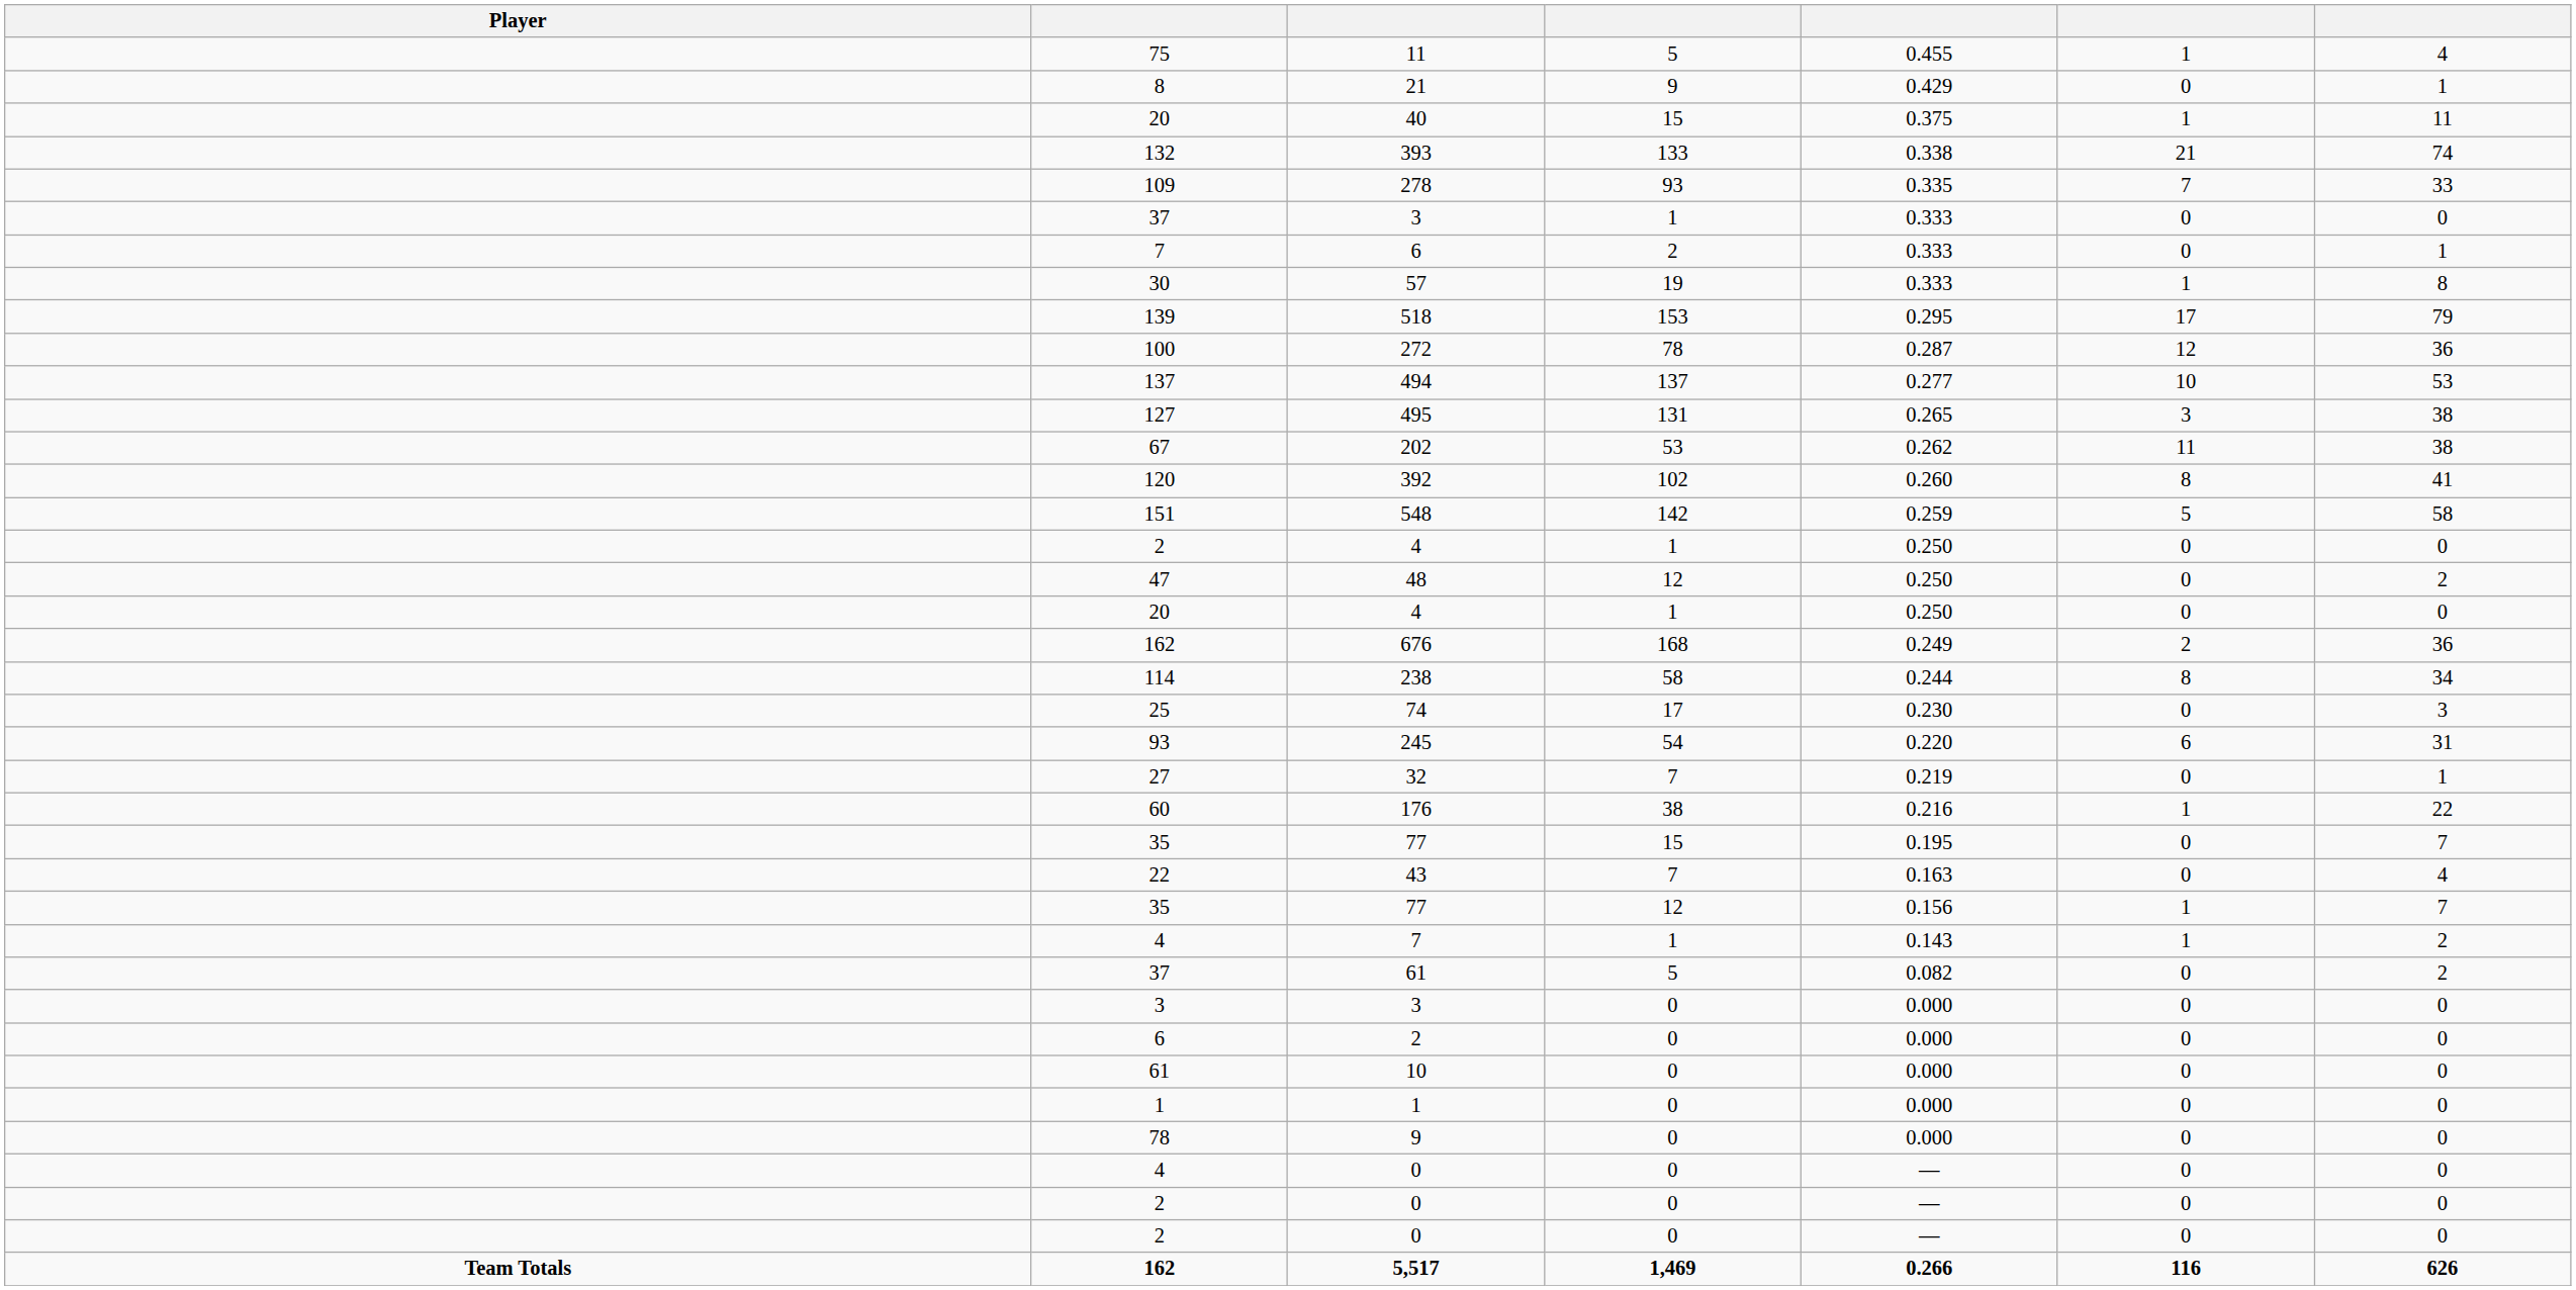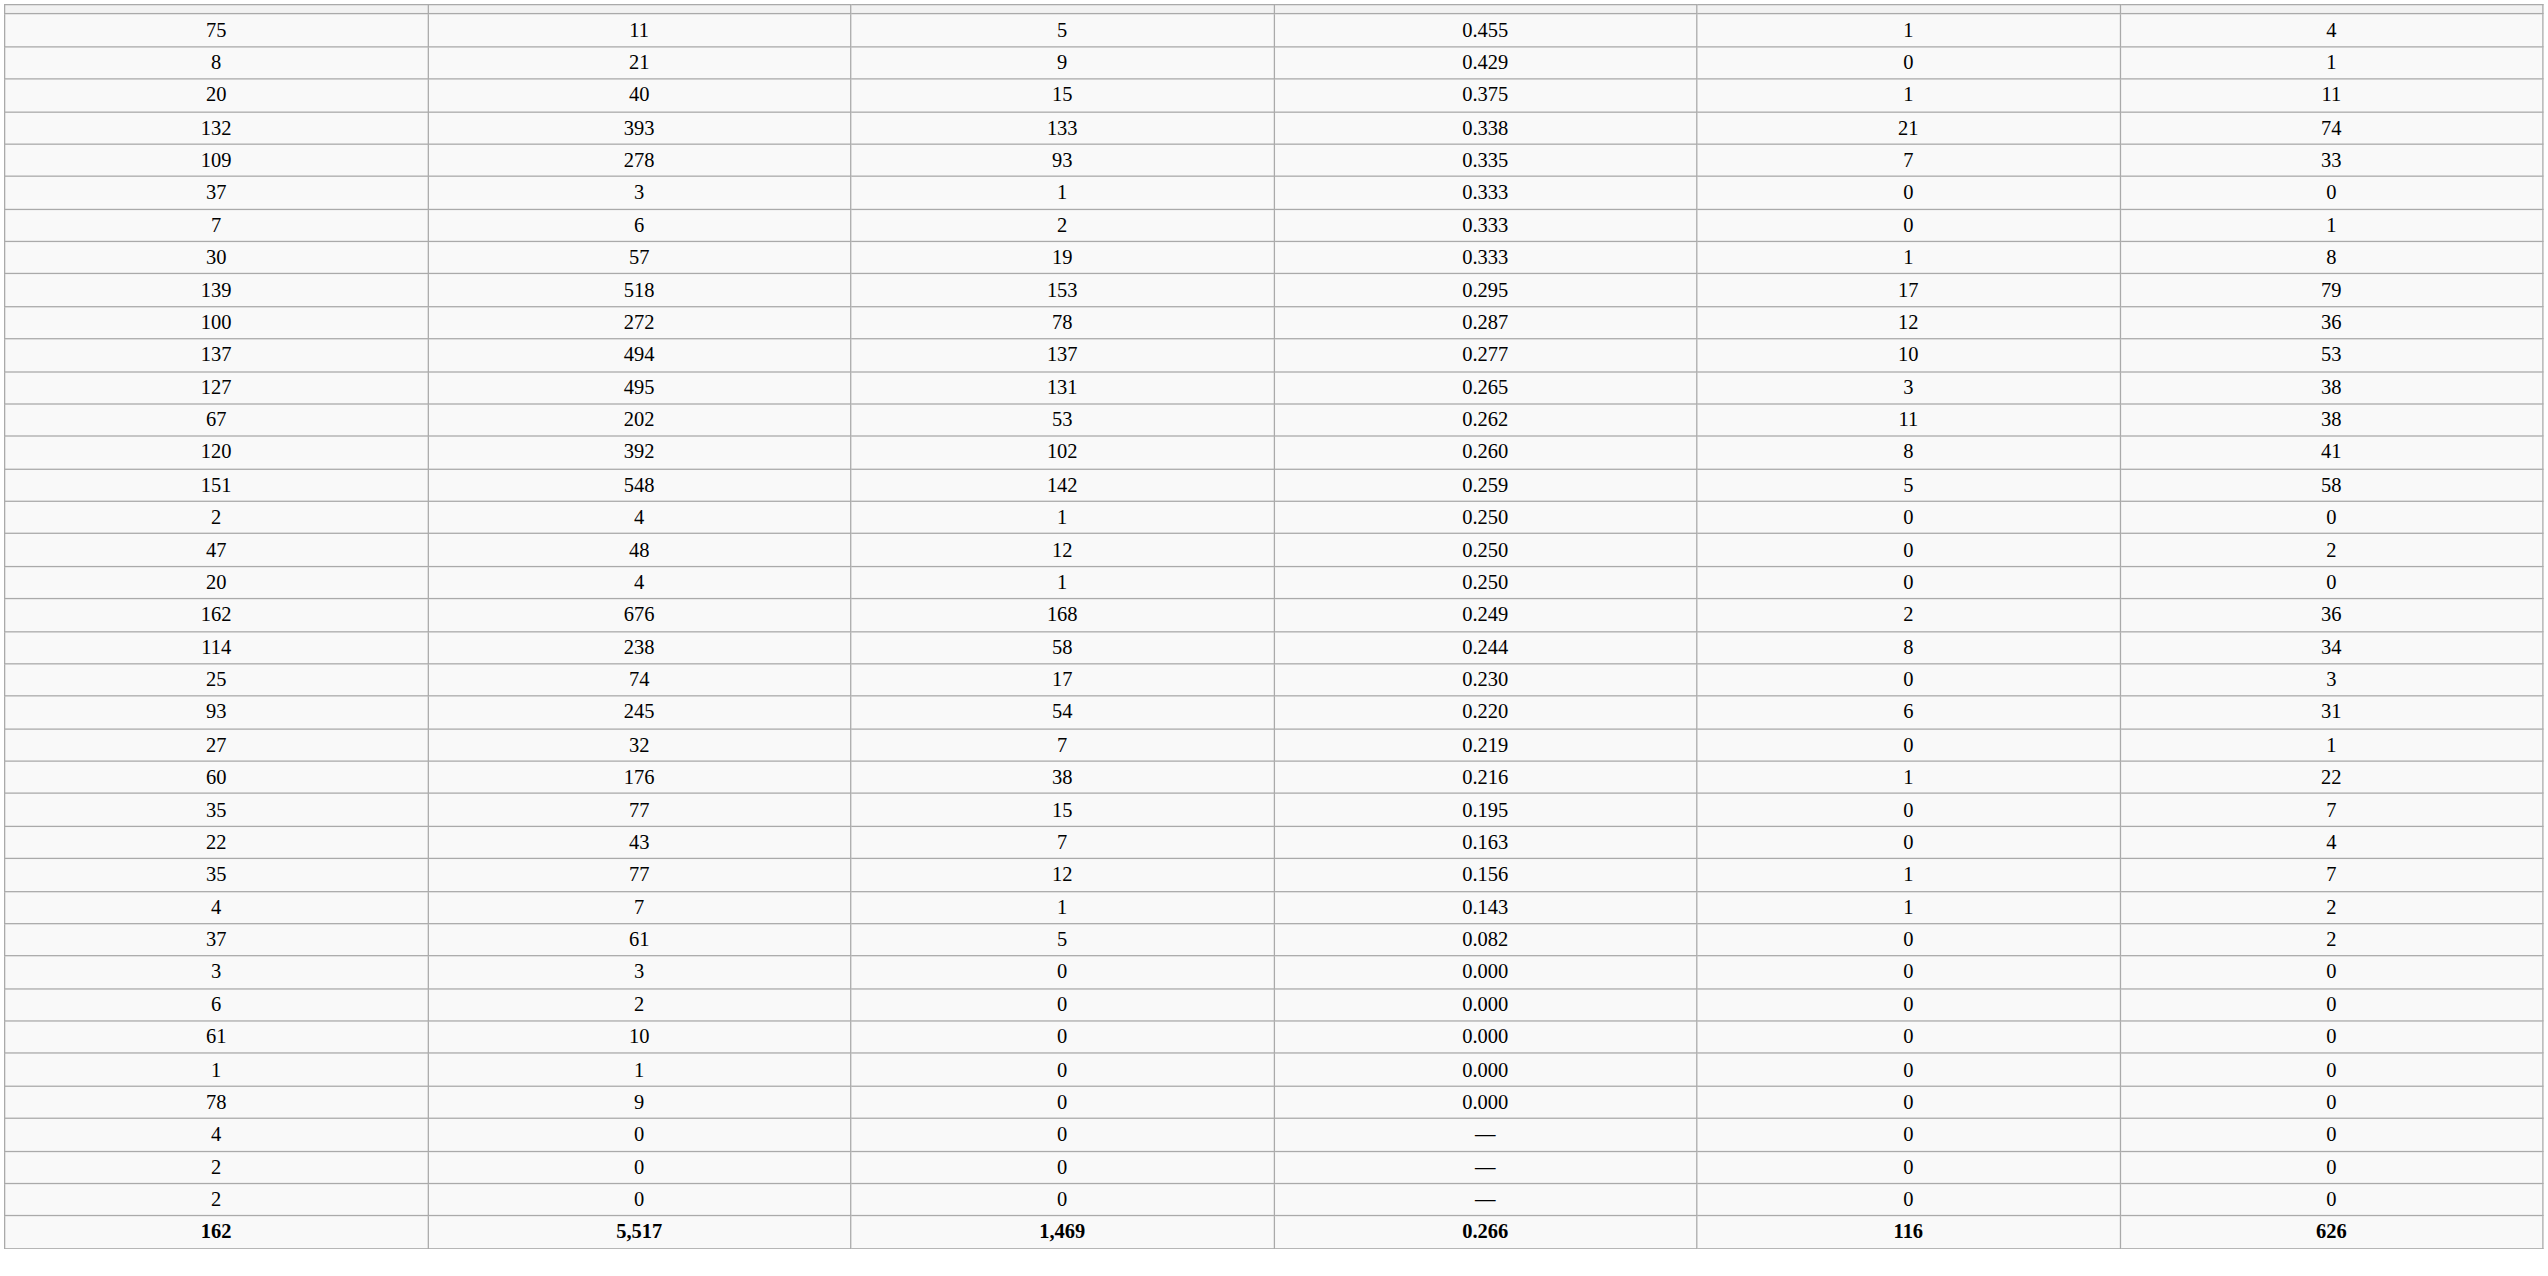 <table class="wikitable sortable" style="text-align:center;" width="100%">
 <tr>
-<th width="40%">Player</th>
 <th width="10%"></th>
 <th width="10%"></th>
 <th width="10%"></th>
 <th width="10%"></th>
 <th width="10%"></th>
 <th width="10%"></th>
 </tr>
 <tr>
-<td></td>
 <td>75</td>
 <td>11</td>
 <td>5</td>
 <td>0.455</td>
 <td>1</td>
 <td>4</td>
 </tr>
 <tr>
-<td></td>
 <td>8</td>
 <td>21</td>
 <td>9</td>
 <td>0.429</td>
 <td>0</td>
 <td>1</td>
 </tr>
 <tr>
-<td></td>
 <td>20</td>
 <td>40</td>
 <td>15</td>
 <td>0.375</td>
 <td>1</td>
 <td>11</td>
 </tr>
 <tr>
-<td></td>
 <td>132</td>
 <td>393</td>
 <td>133</td>
 <td>0.338</td>
 <td>21</td>
 <td>74</td>
 </tr>
 <tr>
-<td></td>
 <td>109</td>
 <td>278</td>
 <td>93</td>
 <td>0.335</td>
 <td>7</td>
 <td>33</td>
 </tr>
 <tr>
-<td></td>
 <td>37</td>
 <td>3</td>
 <td>1</td>
 <td>0.333</td>
 <td>0</td>
 <td>0</td>
 </tr>
 <tr>
-<td></td>
 <td>7</td>
 <td>6</td>
 <td>2</td>
 <td>0.333</td>
 <td>0</td>
 <td>1</td>
 </tr>
 <tr>
-<td></td>
 <td>30</td>
 <td>57</td>
 <td>19</td>
 <td>0.333</td>
 <td>1</td>
 <td>8</td>
 </tr>
 <tr>
-<td></td>
 <td>139</td>
 <td>518</td>
 <td>153</td>
 <td>0.295</td>
 <td>17</td>
 <td>79</td>
 </tr>
 <tr>
-<td></td>
 <td>100</td>
 <td>272</td>
 <td>78</td>
 <td>0.287</td>
 <td>12</td>
 <td>36</td>
 </tr>
 <tr>
-<td></td>
 <td>137</td>
 <td>494</td>
 <td>137</td>
 <td>0.277</td>
 <td>10</td>
 <td>53</td>
 </tr>
 <tr>
-<td></td>
 <td>127</td>
 <td>495</td>
 <td>131</td>
 <td>0.265</td>
 <td>3</td>
 <td>38</td>
 </tr>
 <tr>
-<td></td>
 <td>67</td>
 <td>202</td>
 <td>53</td>
 <td>0.262</td>
 <td>11</td>
 <td>38</td>
 </tr>
 <tr>
-<td></td>
 <td>120</td>
 <td>392</td>
 <td>102</td>
 <td>0.260</td>
 <td>8</td>
 <td>41</td>
 </tr>
 <tr>
-<td></td>
 <td>151</td>
 <td>548</td>
 <td>142</td>
 <td>0.259</td>
 <td>5</td>
 <td>58</td>
 </tr>
 <tr>
-<td></td>
 <td>2</td>
 <td>4</td>
 <td>1</td>
 <td>0.250</td>
 <td>0</td>
 <td>0</td>
 </tr>
 <tr>
-<td></td>
 <td>47</td>
 <td>48</td>
 <td>12</td>
 <td>0.250</td>
 <td>0</td>
 <td>2</td>
 </tr>
 <tr>
-<td></td>
 <td>20</td>
 <td>4</td>
 <td>1</td>
 <td>0.250</td>
 <td>0</td>
 <td>0</td>
 </tr>
 <tr>
-<td></td>
 <td>162</td>
 <td>676</td>
 <td>168</td>
 <td>0.249</td>
 <td>2</td>
 <td>36</td>
 </tr>
 <tr>
-<td></td>
 <td>114</td>
 <td>238</td>
 <td>58</td>
 <td>0.244</td>
 <td>8</td>
 <td>34</td>
 </tr>
 <tr>
-<td></td>
 <td>25</td>
 <td>74</td>
 <td>17</td>
 <td>0.230</td>
 <td>0</td>
 <td>3</td>
 </tr>
 <tr>
-<td></td>
 <td>93</td>
 <td>245</td>
 <td>54</td>
 <td>0.220</td>
 <td>6</td>
 <td>31</td>
 </tr>
 <tr>
-<td></td>
 <td>27</td>
 <td>32</td>
 <td>7</td>
 <td>0.219</td>
 <td>0</td>
 <td>1</td>
 </tr>
 <tr>
-<td></td>
 <td>60</td>
 <td>176</td>
 <td>38</td>
 <td>0.216</td>
 <td>1</td>
 <td>22</td>
 </tr>
 <tr>
-<td></td>
 <td>35</td>
 <td>77</td>
 <td>15</td>
 <td>0.195</td>
 <td>0</td>
 <td>7</td>
 </tr>
 <tr>
-<td></td>
 <td>22</td>
 <td>43</td>
 <td>7</td>
 <td>0.163</td>
 <td>0</td>
 <td>4</td>
 </tr>
 <tr>
-<td></td>
 <td>35</td>
 <td>77</td>
 <td>12</td>
 <td>0.156</td>
 <td>1</td>
 <td>7</td>
 </tr>
 <tr>
-<td></td>
 <td>4</td>
 <td>7</td>
 <td>1</td>
 <td>0.143</td>
 <td>1</td>
 <td>2</td>
 </tr>
 <tr>
-<td></td>
 <td>37</td>
 <td>61</td>
 <td>5</td>
 <td>0.082</td>
 <td>0</td>
 <td>2</td>
 </tr>
 <tr>
-<td></td>
 <td>3</td>
 <td>3</td>
 <td>0</td>
 <td>0.000</td>
 <td>0</td>
 <td>0</td>
 </tr>
 <tr>
-<td></td>
 <td>6</td>
 <td>2</td>
 <td>0</td>
 <td>0.000</td>
 <td>0</td>
 <td>0</td>
 </tr>
 <tr>
-<td></td>
 <td>61</td>
 <td>10</td>
 <td>0</td>
 <td>0.000</td>
 <td>0</td>
 <td>0</td>
 </tr>
 <tr>
-<td></td>
 <td>1</td>
 <td>1</td>
 <td>0</td>
 <td>0.000</td>
 <td>0</td>
 <td>0</td>
 </tr>
 <tr>
-<td></td>
 <td>78</td>
 <td>9</td>
 <td>0</td>
 <td>0.000</td>
 <td>0</td>
 <td>0</td>
 </tr>
 <tr>
-<td></td>
 <td>4</td>
 <td>0</td>
 <td>0</td>
 <td>—</td>
 <td>0</td>
 <td>0</td>
 </tr>
 <tr>
-<td></td>
 <td>2</td>
 <td>0</td>
 <td>0</td>
 <td>—</td>
 <td>0</td>
 <td>0</td>
 </tr>
 <tr>
-<td></td>
 <td>2</td>
 <td>0</td>
 <td>0</td>
 <td>—</td>
 <td>0</td>
 <td>0</td>
 </tr>
 <tr>
-<td><strong>Team Totals</strong></td>
 <td><strong>162</strong></td>
 <td><strong>5,517</strong></td>
 <td><strong>1,469</strong></td>
 <td><strong>0.266</strong></td>
 <td><strong>116</strong></td>
 <td><strong>626</strong></td>
 </tr>
 </table>
